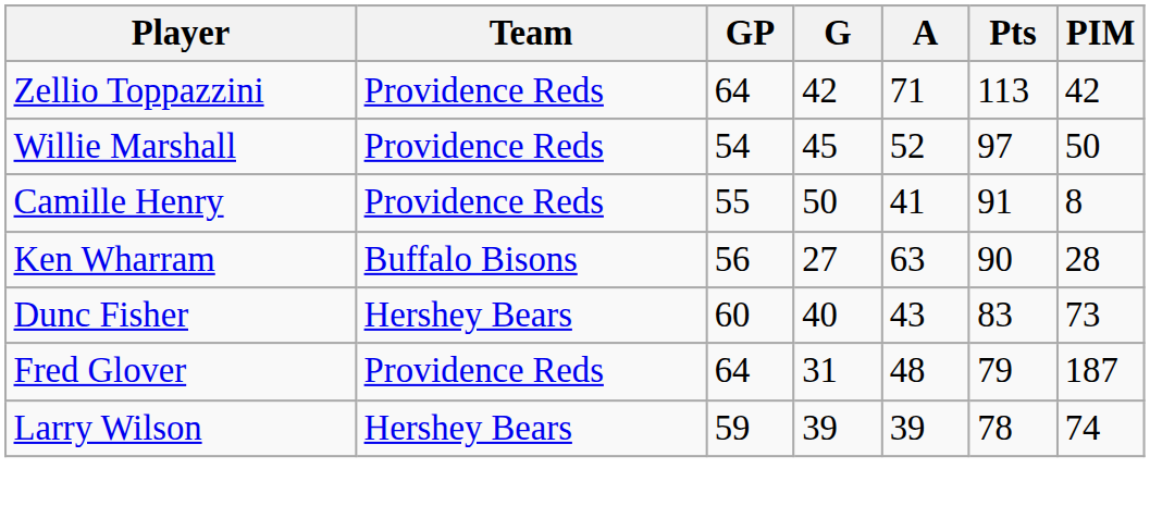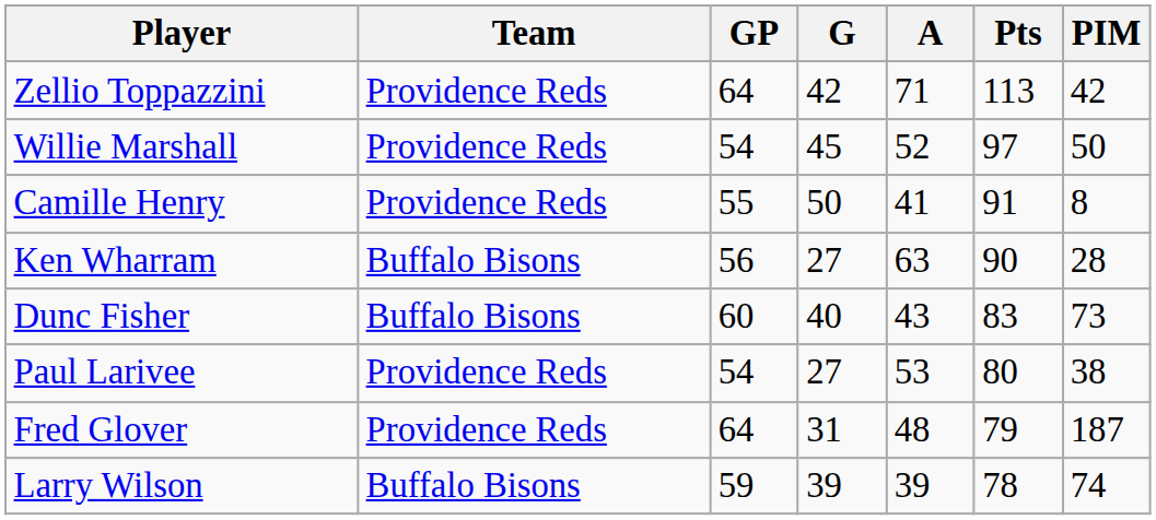 <table class="wikitable">
 <tr>
 <th bgcolor="#DDDDFF" width="30%">Player</th>
 <th bgcolor="#DDDDFF" width="30%">Team</th>
 <th bgcolor="#DDDDFF" width="7.5%">GP</th>
 <th bgcolor="#DDDDFF" width="7.5%">G</th>
 <th bgcolor="#DDDDFF" width="7.5%">A</th>
 <th bgcolor="#DDDDFF" width="7.5%">Pts</th>
 <th bgcolor="#DDDDFF" width="7.5%">PIM</th>
 </tr>
 <tr>
 <td><a href='#'>Zellio Toppazzini</a></td>
 <td><a href='#'>Providence Reds</a></td>
 <td>64</td>
 <td>42</td>
 <td>71</td>
 <td>113</td>
 <td>42</td>
 </tr>
 <tr>
 <td><a href='#'>Willie Marshall</a></td>
 <td><a href='#'>Providence Reds</a></td>
 <td>54</td>
 <td>45</td>
 <td>52</td>
 <td>97</td>
 <td>50</td>
 </tr>
 <tr>
 <td><a href='#'>Camille Henry</a></td>
 <td><a href='#'>Providence Reds</a></td>
 <td>55</td>
 <td>50</td>
 <td>41</td>
 <td>91</td>
 <td>8</td>
 </tr>
 <tr>
 <td><a href='#'>Ken Wharram</a></td>
 <td><a href='#'>Buffalo Bisons</a></td>
 <td>56</td>
 <td>27</td>
 <td>63</td>
 <td>90</td>
 <td>28</td>
 </tr>
 <tr>
 <td><a href='#'>Dunc Fisher</a></td>
-<td><a href='#'>Hershey Bears</a></td>
+<td><a href='#'>Buffalo Bisons</a></td>
 <td>60</td>
 <td>40</td>
 <td>43</td>
 <td>83</td>
 <td>73</td>
+</tr>
+<tr>
+<td><a href='#'>Paul Larivee</a></td>
+<td><a href='#'>Providence Reds</a></td>
+<td>54</td>
+<td>27</td>
+<td>53</td>
+<td>80</td>
+<td>38</td>
 </tr>
 <tr>
 <td><a href='#'>Fred Glover</a></td>
 <td><a href='#'>Providence Reds</a></td>
 <td>64</td>
 <td>31</td>
 <td>48</td>
 <td>79</td>
 <td>187</td>
 </tr>
 <tr>
 <td><a href='#'>Larry Wilson</a></td>
-<td><a href='#'>Hershey Bears</a></td>
+<td><a href='#'>Buffalo Bisons</a></td>
 <td>59</td>
 <td>39</td>
 <td>39</td>
 <td>78</td>
 <td>74</td>
 </tr>
 </table>
